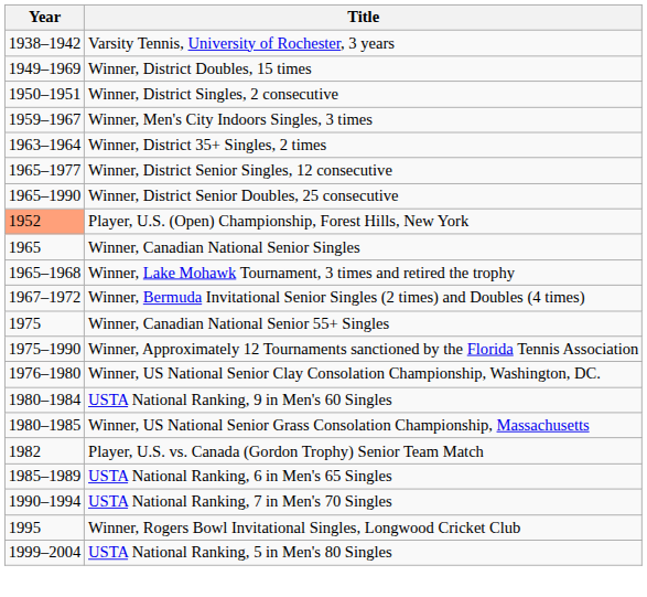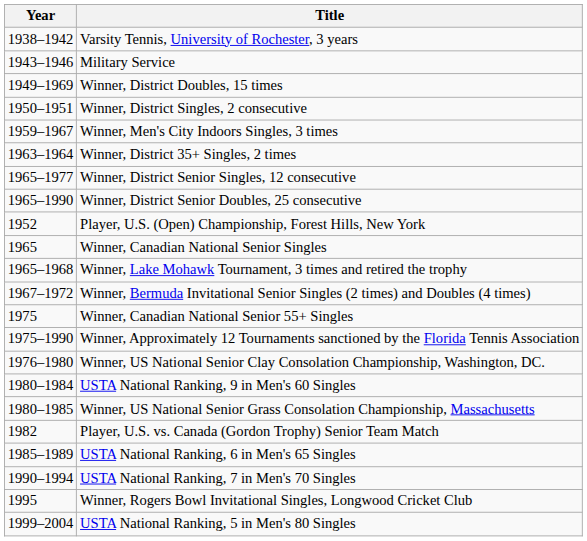 <table class="wikitable">
 <tr>
 <th>Year</th>
 <th>Title</th>
 </tr>
 <tr>
 <td>1938–1942</td>
 <td>Varsity Tennis, <a href='#'>University of Rochester</a>, 3 years</td>
+</tr>
+<tr>
+<td>1943–1946</td>
+<td>Military Service</td>
 </tr>
 <tr>
 <td>1949–1969</td>
 <td>Winner, District Doubles, 15 times</td>
 </tr>
 <tr>
 <td>1950–1951</td>
 <td>Winner, District Singles, 2 consecutive</td>
 </tr>
 <tr>
 <td>1959–1967</td>
 <td>Winner, Men's City Indoors Singles, 3 times</td>
 </tr>
 <tr>
 <td>1963–1964</td>
 <td>Winner, District 35+ Singles, 2 times</td>
 </tr>
 <tr>
 <td>1965–1977</td>
 <td>Winner, District Senior Singles, 12 consecutive</td>
 </tr>
 <tr>
 <td>1965–1990</td>
 <td>Winner, District Senior Doubles, 25 consecutive</td>
 </tr>
 <tr>
-<td style="background: lightsalmon;">1952</td>
+<td>1952</td>
 <td>Player, U.S. (Open) Championship, Forest Hills, New York</td>
 </tr>
 <tr>
 <td>1965</td>
 <td>Winner, Canadian National Senior Singles</td>
 </tr>
 <tr>
 <td>1965–1968</td>
 <td>Winner, <a href='#'>Lake Mohawk</a> Tournament, 3 times and retired the trophy</td>
 </tr>
 <tr>
 <td>1967–1972</td>
 <td>Winner, <a href='#'>Bermuda</a> Invitational Senior Singles (2 times) and Doubles (4 times)</td>
 </tr>
 <tr>
 <td>1975</td>
 <td>Winner, Canadian National Senior 55+ Singles</td>
 </tr>
 <tr>
 <td>1975–1990</td>
 <td>Winner, Approximately 12 Tournaments sanctioned by the <a href='#'>Florida</a> Tennis Association</td>
 </tr>
 <tr>
 <td>1976–1980</td>
 <td>Winner, US National Senior Clay Consolation Championship, Washington, DC.</td>
 </tr>
 <tr>
 <td>1980–1984</td>
 <td><a href='#'>USTA</a> National Ranking, 9 in Men's 60 Singles</td>
 </tr>
 <tr>
 <td>1980–1985</td>
 <td>Winner, US National Senior Grass Consolation Championship, <a href='#'>Massachusetts</a></td>
 </tr>
 <tr>
 <td>1982</td>
 <td>Player, U.S. vs. Canada (Gordon Trophy) Senior Team Match</td>
 </tr>
 <tr>
 <td>1985–1989</td>
 <td><a href='#'>USTA</a> National Ranking, 6 in Men's 65 Singles</td>
 </tr>
 <tr>
 <td>1990–1994</td>
 <td><a href='#'>USTA</a> National Ranking, 7 in Men's 70 Singles</td>
 </tr>
 <tr>
 <td>1995</td>
 <td>Winner, Rogers Bowl Invitational Singles, Longwood Cricket Club</td>
 </tr>
 <tr>
 <td>1999–2004</td>
 <td><a href='#'>USTA</a> National Ranking, 5 in Men's 80 Singles</td>
 </tr>
 </table>
